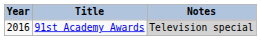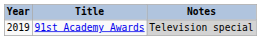 <table class="wikitable" style="font-size:95%;">
 <tr>
 <th style="background:#B0C4DE;">Year</th>
 <th style="background:#B0C4DE;">Title</th>
 <th style="background:#B0C4DE;">Notes</th>
 </tr>
 <tr>
-<td>2016</td>
+<td>2019</td>
 <td><a href='#'>91st Academy Awards</a></td>
 <td style="background: lightgrey;">Television special</td>
 </tr>
 </table>
